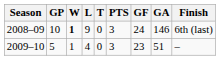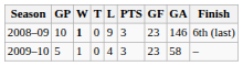 <table class="wikitable">
 <tr>
 <th>Season</th>
 <th>GP</th>
 <th>W</th>
+<th>T</th>
 <th>L</th>
-<th>T</th>
 <th>PTS</th>
 <th>GF</th>
 <th>GA</th>
 <th>Finish</th>
 </tr>
 <tr>
 <td>2008–09</td>
 <td>10</td>
 <td><strong>1</strong></td>
+<td>0</td>
 <td>9</td>
-<td>0</td>
 <td>3</td>
-<td>24</td>
+<td>23</td>
 <td>146</td>
 <td>6th (last)</td>
 </tr>
 <tr>
 <td>2009–10</td>
 <td>5</td>
 <td>1</td>
+<td>0</td>
 <td>4</td>
-<td>0</td>
 <td>3</td>
 <td>23</td>
-<td>51</td>
+<td>58</td>
 <td>–</td>
 </tr>
 </table>
